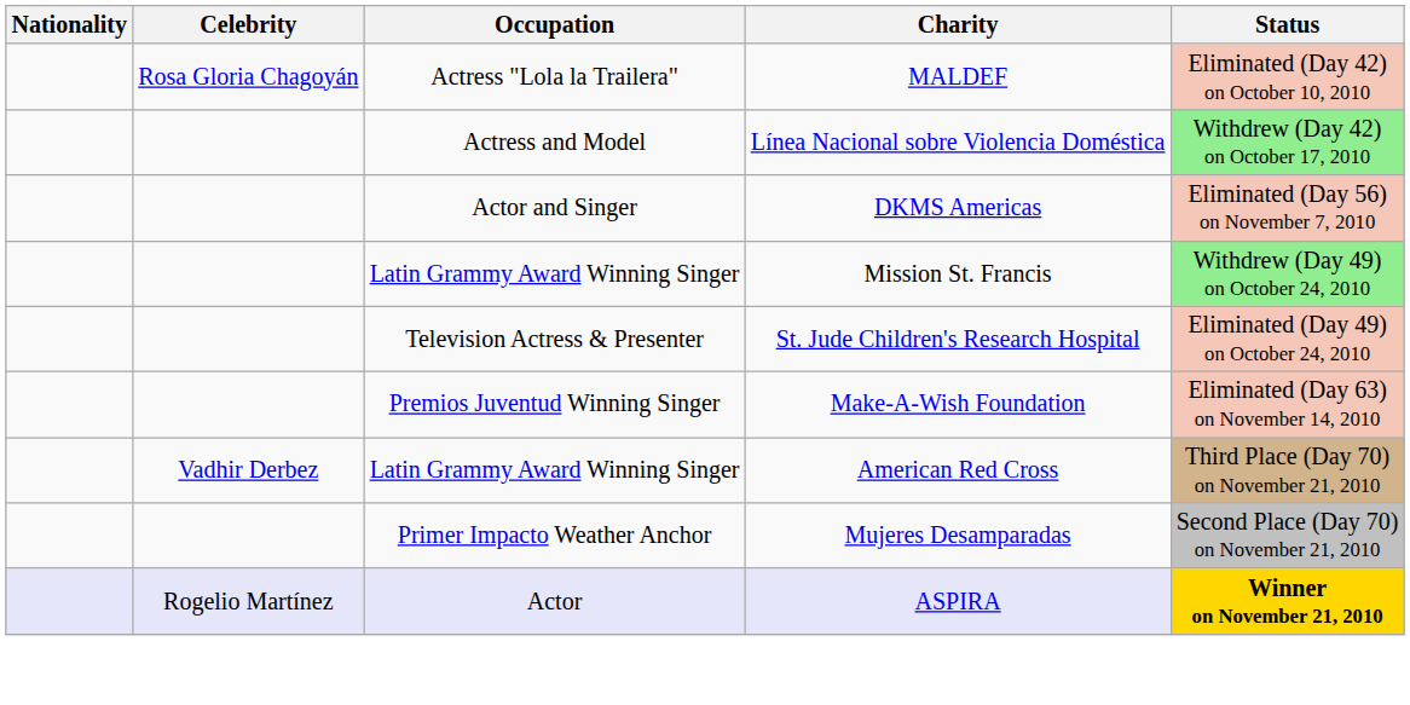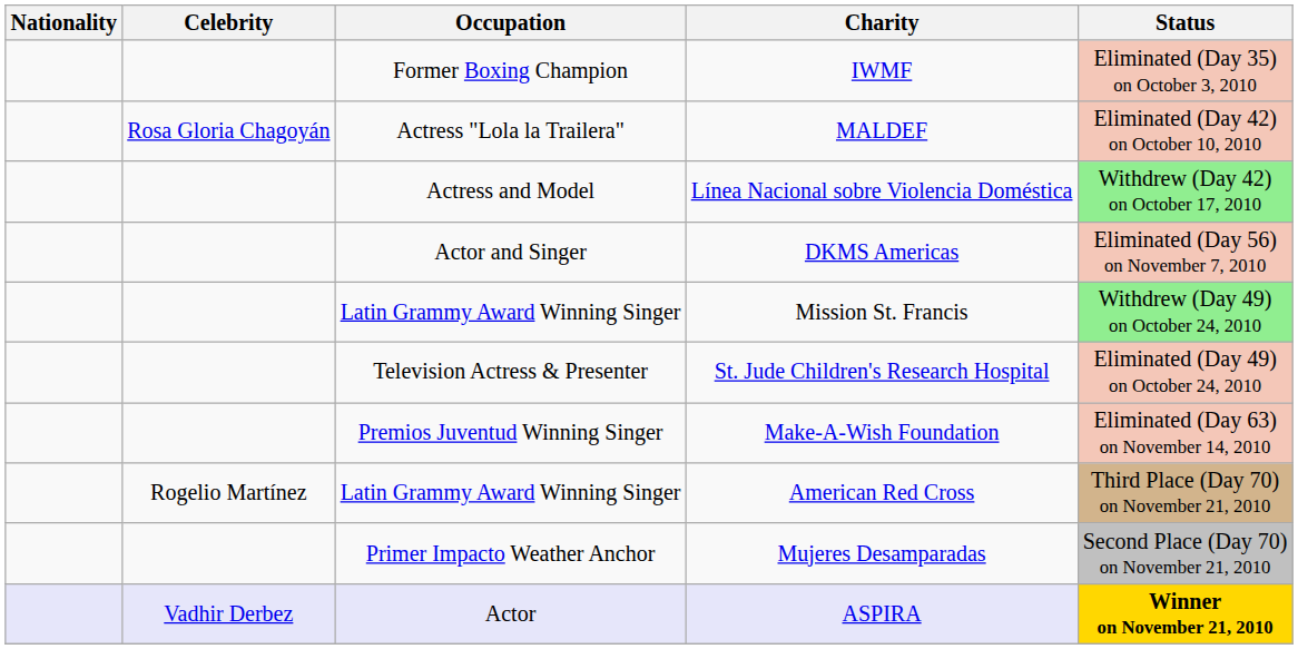 <table class="wikitable sortable" style="text-align:center; margin:auto;" font-size:95%;">
 <tr>
 <th>Nationality</th>
 <th>Celebrity</th>
 <th>Occupation</th>
 <th>Charity</th>
 <th>Status</th>
+</tr>
+<tr>
+<td></td>
+<td></td>
+<td>Former <a href='#'>Boxing</a> Champion</td>
+<td><a href='#'>IWMF</a></td>
+<td style="background:#f4c7b8;">Eliminated (Day 35) <br><small>on October 3, 2010</small></td>
 </tr>
 <tr>
 <td></td>
 <td><a href='#'>Rosa Gloria Chagoyán</a></td>
 <td>Actress "Lola la Trailera"</td>
 <td><a href='#'>MALDEF</a></td>
 <td style="background:#f4c7b8;">Eliminated (Day 42) <br><small>on October 10, 2010</small></td>
 </tr>
 <tr>
 <td></td>
 <td></td>
 <td>Actress and Model</td>
 <td><a href='#'>Línea Nacional sobre Violencia Doméstica</a></td>
 <td style="background:lightgreen;">Withdrew (Day 42) <br><small>on October 17, 2010</small></td>
 </tr>
 <tr>
 <td></td>
 <td></td>
 <td>Actor and Singer</td>
 <td><a href='#'>DKMS Americas</a></td>
 <td style="background:#f4c7b8;">Eliminated (Day 56) <br><small>on November 7, 2010</small></td>
 </tr>
 <tr>
 <td></td>
 <td></td>
 <td><a href='#'>Latin Grammy Award</a> Winning Singer</td>
 <td>Mission St. Francis</td>
 <td style="background:lightgreen;">Withdrew (Day 49) <br><small>on October 24, 2010</small></td>
 </tr>
 <tr>
 <td></td>
 <td></td>
 <td>Television Actress & Presenter</td>
 <td><a href='#'>St. Jude Children's Research Hospital</a></td>
 <td style="background:#f4c7b8;">Eliminated (Day 49) <br><small>on October 24, 2010</small></td>
 </tr>
 <tr>
 <td></td>
 <td></td>
 <td><a href='#'>Premios Juventud</a> Winning Singer</td>
 <td><a href='#'>Make-A-Wish Foundation</a></td>
 <td style="background:#f4c7b8;">Eliminated (Day 63)<br><small>on November 14, 2010</small></td>
 </tr>
 <tr>
 <td></td>
-<td><a href='#'>Vadhir Derbez</a></td>
+<td>Rogelio Martínez</td>
 <td><a href='#'>Latin Grammy Award</a> Winning Singer</td>
 <td><a href='#'>American Red Cross</a></td>
 <td style="background:tan;">Third Place (Day 70) <br><small>on November 21, 2010</small></td>
 </tr>
 <tr>
 <td></td>
 <td></td>
 <td><a href='#'>Primer Impacto</a> Weather Anchor</td>
 <td><a href='#'>Mujeres Desamparadas</a></td>
 <td style="background:silver;">Second Place (Day 70) <br><small>on November 21, 2010</small></td>
 </tr>
 <tr style="background:lavender;">
 <td></td>
-<td>Rogelio Martínez</td>
+<td><a href='#'>Vadhir Derbez</a></td>
 <td>Actor</td>
 <td><a href='#'>ASPIRA</a></td>
 <td style="background:gold;"><strong>Winner<br><small>on November 21, 2010</small></strong></td>
 </tr>
 <tr>
 </tr>
 </table>
